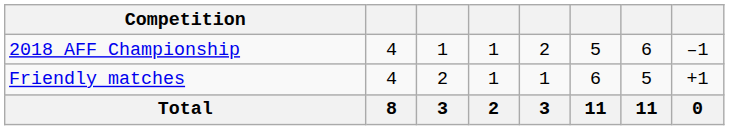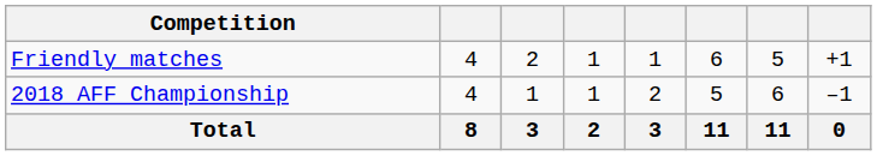 <table class="wikitable" style="text-align: center;">
 <tr>
 <th width=250>Competition</th>
 <th width=30></th>
 <th width=30></th>
 <th width=30></th>
 <th width=30></th>
 <th width=30></th>
 <th width=30></th>
 <th width=30></th>
 </tr>
 <tr>
+<td align=left><a href='#'>Friendly matches</a></td>
+<td>4</td>
+<td>2</td>
+<td>1</td>
+<td>1</td>
+<td>6</td>
+<td>5</td>
+<td>+1</td>
+</tr>
+<tr>
 <td align=left><a href='#'>2018 AFF Championship</a></td>
 <td>4</td>
 <td>1</td>
 <td>1</td>
 <td>2</td>
 <td>5</td>
 <td>6</td>
 <td>–1</td>
-</tr>
-<tr>
-<td align=left><a href='#'>Friendly matches</a></td>
-<td>4</td>
-<td>2</td>
-<td>1</td>
-<td>1</td>
-<td>6</td>
-<td>5</td>
-<td>+1</td>
 </tr>
 <tr>
 <th>Total</th>
 <th>8</th>
 <th>3</th>
 <th>2</th>
 <th>3</th>
 <th>11</th>
 <th>11</th>
 <th>0</th>
 </tr>
 </table>
